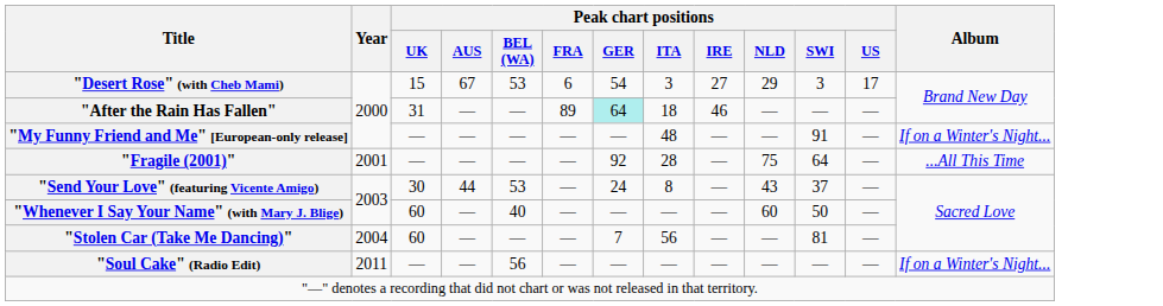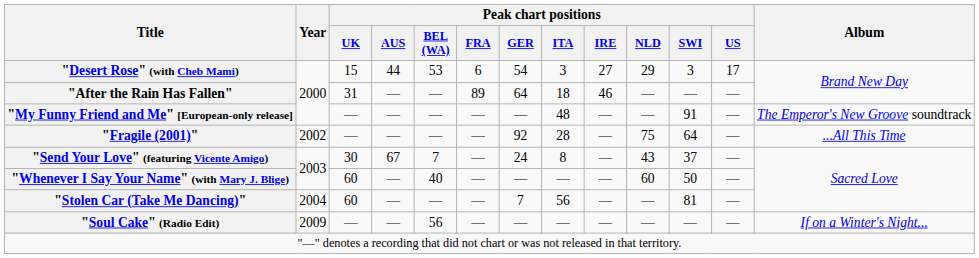 <table class="wikitable plainrowheaders" style="text-align:center;" border="1">
 <tr>
 <th scope="col" rowspan="2">Title</th>
 <th scope="col" rowspan="2">Year</th>
 <th scope="col" colspan="10">Peak chart positions</th>
 <th scope="col" rowspan="2">Album</th>
 </tr>
 <tr>
 <th scope="col" style="width:3em;font-size:90%;"><a href='#'>UK</a><br></th>
 <th scope="col" style="width:3em;font-size:90%;"><a href='#'>AUS</a><br></th>
 <th scope="col" style="width:3em;font-size:90%;"><a href='#'>BEL<br>(WA)</a><br></th>
 <th scope="col" style="width:3em;font-size:90%;"><a href='#'>FRA</a><br></th>
 <th scope="col" style="width:3em;font-size:90%;"><a href='#'>GER</a><br></th>
 <th scope="col" style="width:3em;font-size:90%;"><a href='#'>ITA</a><br></th>
 <th scope="col" style="width:3em;font-size:90%;"><a href='#'>IRE</a><br></th>
 <th scope="col" style="width:3em;font-size:90%;"><a href='#'>NLD</a><br></th>
 <th scope="col" style="width:3em;font-size:90%;"><a href='#'>SWI</a><br></th>
 <th scope="col" style="width:3em;font-size:90%;"><a href='#'>US</a><br></th>
 </tr>
 <tr>
 <th scope="row">"<a href='#'>Desert Rose</a>" <small>(with <a href='#'>Cheb Mami</a>)</small></th>
 <td rowspan="3">2000</td>
 <td>15</td>
-<td>67</td>
+<td>44</td>
 <td>53</td>
 <td>6</td>
 <td>54</td>
 <td>3</td>
 <td>27</td>
 <td>29</td>
 <td>3</td>
 <td>17</td>
 <td rowspan="2"><em><a href='#'>Brand New Day</a></em></td>
 </tr>
 <tr>
 <th scope="row">"After the Rain Has Fallen"</th>
 <td>31</td>
 <td>—</td>
 <td>—</td>
 <td>89</td>
-<td style="background: paleturquoise;">64</td>
+<td>64</td>
 <td>18</td>
 <td>46</td>
 <td>—</td>
 <td>—</td>
 <td>—</td>
 </tr>
 <tr>
 <th scope="row">"<a href='#'>My Funny Friend and Me</a>" <small>[European-only release]</small></th>
 <td>—</td>
 <td>—</td>
 <td>—</td>
 <td>—</td>
 <td>—</td>
 <td>48</td>
 <td>—</td>
 <td>—</td>
 <td>91</td>
 <td>—</td>
-<td><em><a href='#'>If on a Winter's Night...</a></em></td>
+<td><em><a href='#'>The Emperor's New Groove</a></em> soundtrack</td>
 </tr>
 <tr>
 <th scope="row">"<a href='#'>Fragile (2001)</a>"</th>
-<td>2001</td>
+<td>2002</td>
 <td>—</td>
 <td>—</td>
 <td>—</td>
 <td>—</td>
 <td>92</td>
 <td>28</td>
 <td>—</td>
 <td>75</td>
 <td>64</td>
 <td>—</td>
 <td><em><a href='#'>...All This Time</a></em></td>
 </tr>
 <tr>
 <th scope="row">"<a href='#'>Send Your Love</a>" <small>(featuring <a href='#'>Vicente Amigo</a>)</small></th>
 <td rowspan="2">2003</td>
 <td>30</td>
-<td>44</td>
-<td>53</td>
+<td>67</td>
+<td>7</td>
 <td>—</td>
 <td>24</td>
 <td>8</td>
 <td>—</td>
 <td>43</td>
 <td>37</td>
 <td>—</td>
 <td rowspan="3"><em><a href='#'>Sacred Love</a></em></td>
 </tr>
 <tr>
 <th scope="row">"<a href='#'>Whenever I Say Your Name</a>" <small>(with <a href='#'>Mary J. Blige</a>)</small></th>
 <td>60</td>
 <td>—</td>
 <td>40</td>
 <td>—</td>
 <td>—</td>
 <td>—</td>
 <td>—</td>
 <td>60</td>
 <td>50</td>
 <td>—</td>
 </tr>
 <tr>
 <th scope="row">"<a href='#'>Stolen Car (Take Me Dancing)</a>"</th>
 <td>2004</td>
 <td>60</td>
 <td>—</td>
 <td>—</td>
 <td>—</td>
 <td>7</td>
 <td>56</td>
 <td>—</td>
 <td>—</td>
 <td>81</td>
 <td>—</td>
 </tr>
 <tr>
 <th scope="row">"<a href='#'>Soul Cake</a>" <small>(Radio Edit)</small></th>
-<td>2011</td>
+<td>2009</td>
 <td>—</td>
 <td>—</td>
 <td>56</td>
 <td>—</td>
 <td>—</td>
 <td>—</td>
 <td>—</td>
 <td>—</td>
 <td>—</td>
 <td>—</td>
 <td><em><a href='#'>If on a Winter's Night...</a></em></td>
 </tr>
 <tr>
 <td colspan="13" style="font-size:90%">"—" denotes a recording that did not chart or was not released in that territory.</td>
 </tr>
 </table>
